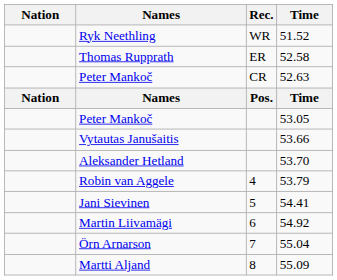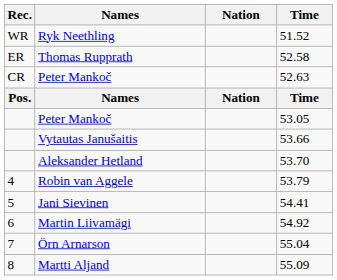 <table class=wikitable>
 <tr>
+<th width="30">Rec.</th>
+<th width="200">Names</th>
 <th width="80">Nation</th>
-<th width="200">Names</th>
-<th width="30">Rec.</th>
 <th width="60">Time</th>
 </tr>
 <tr>
+<td>WR</td>
+<td><a href='#'>Ryk Neethling</a></td>
 <td></td>
-<td><a href='#'>Ryk Neethling</a></td>
-<td>WR</td>
 <td>51.52</td>
 </tr>
 <tr>
+<td>ER</td>
+<td><a href='#'>Thomas Rupprath</a></td>
 <td></td>
-<td><a href='#'>Thomas Rupprath</a></td>
-<td>ER</td>
 <td>52.58</td>
 </tr>
 <tr>
+<td>CR</td>
+<td><a href='#'>Peter Mankoč</a></td>
 <td></td>
-<td><a href='#'>Peter Mankoč</a></td>
-<td>CR</td>
 <td>52.63</td>
 </tr>
 <tr>
+<th>Pos.</th>
+<th>Names</th>
 <th>Nation</th>
-<th>Names</th>
-<th>Pos.</th>
 <th>Time</th>
 </tr>
 <tr>
 <td></td>
 <td><a href='#'>Peter Mankoč</a></td>
 <td></td>
 <td>53.05</td>
 </tr>
 <tr>
 <td></td>
 <td><a href='#'>Vytautas Janušaitis</a></td>
 <td></td>
 <td>53.66</td>
 </tr>
 <tr>
 <td></td>
 <td><a href='#'>Aleksander Hetland</a></td>
 <td></td>
 <td>53.70</td>
 </tr>
 <tr>
+<td>4</td>
+<td><a href='#'>Robin van Aggele</a></td>
 <td></td>
-<td><a href='#'>Robin van Aggele</a></td>
-<td>4</td>
 <td>53.79</td>
 </tr>
 <tr>
+<td>5</td>
+<td><a href='#'>Jani Sievinen</a></td>
 <td></td>
-<td><a href='#'>Jani Sievinen</a></td>
-<td>5</td>
 <td>54.41</td>
 </tr>
 <tr>
+<td>6</td>
+<td><a href='#'>Martin Liivamägi</a></td>
 <td></td>
-<td><a href='#'>Martin Liivamägi</a></td>
-<td>6</td>
 <td>54.92</td>
 </tr>
 <tr>
+<td>7</td>
+<td><a href='#'>Örn Arnarson</a></td>
 <td></td>
-<td><a href='#'>Örn Arnarson</a></td>
-<td>7</td>
 <td>55.04</td>
 </tr>
 <tr>
+<td>8</td>
+<td><a href='#'>Martti Aljand</a></td>
 <td></td>
-<td><a href='#'>Martti Aljand</a></td>
-<td>8</td>
 <td>55.09</td>
 </tr>
 </table>
